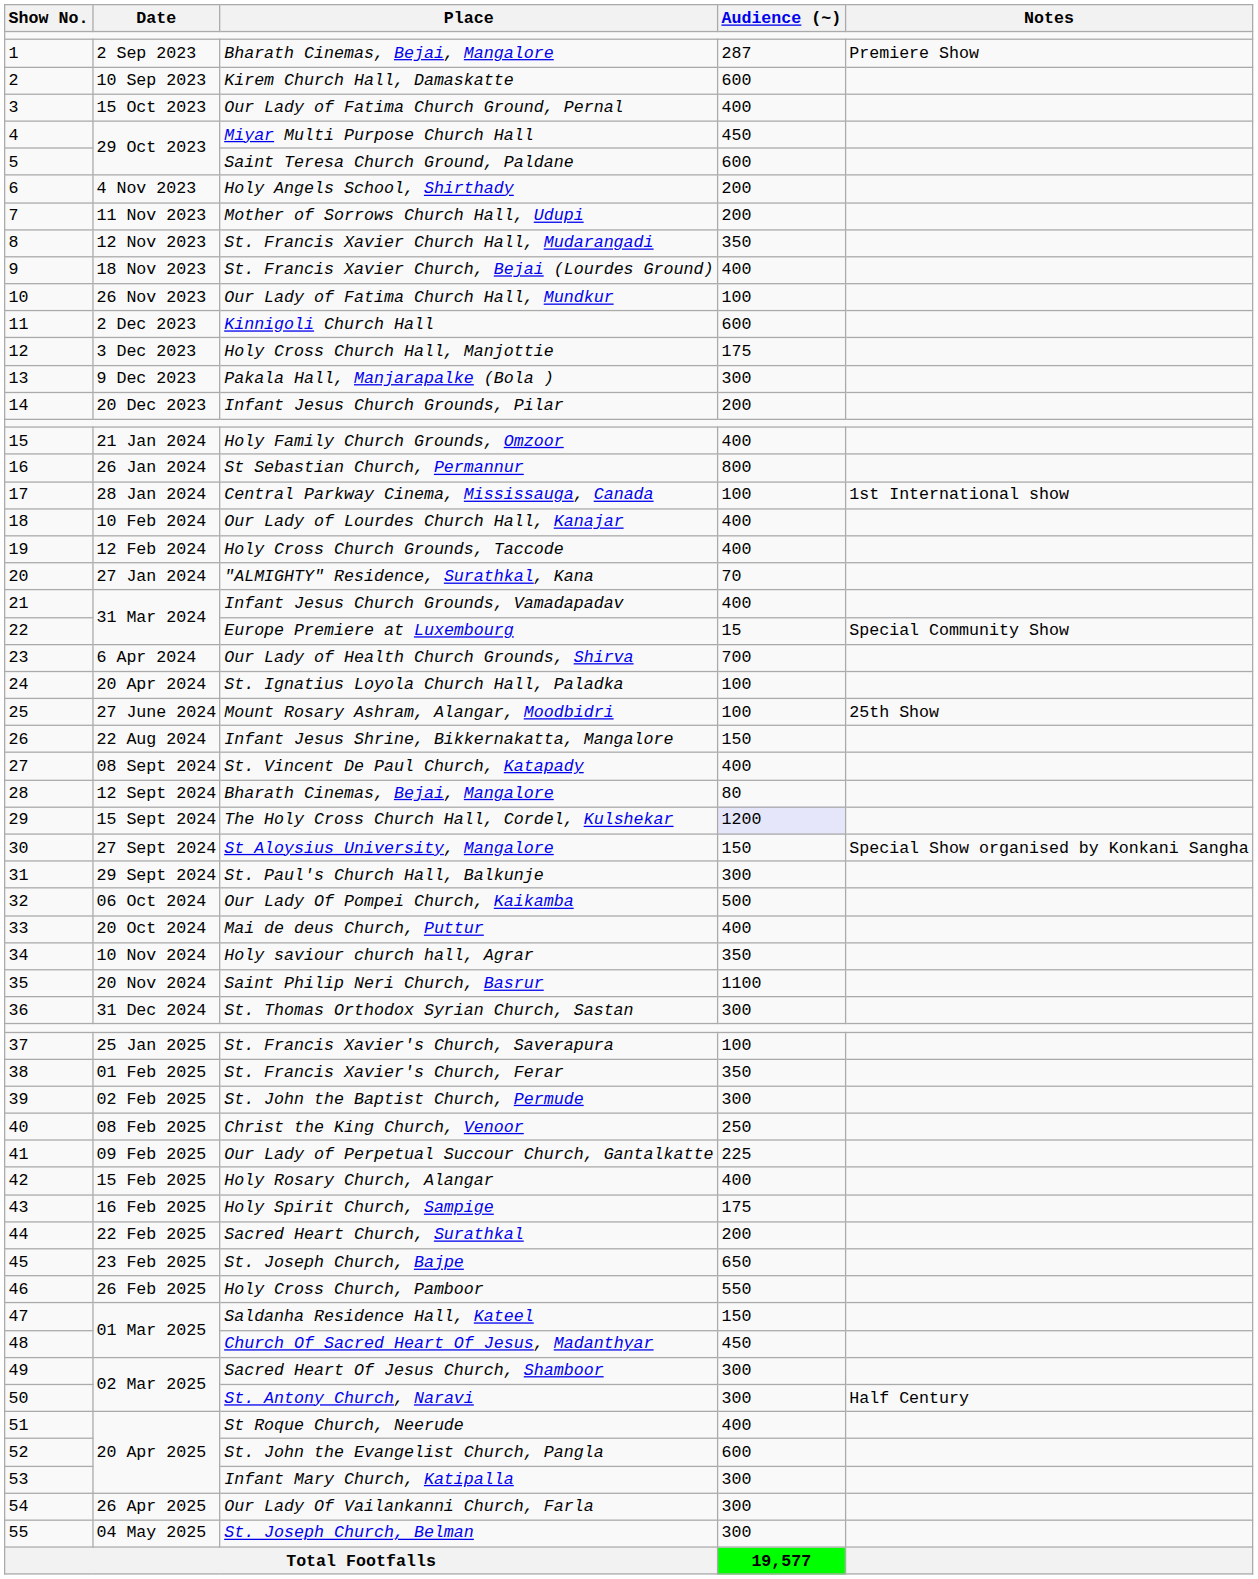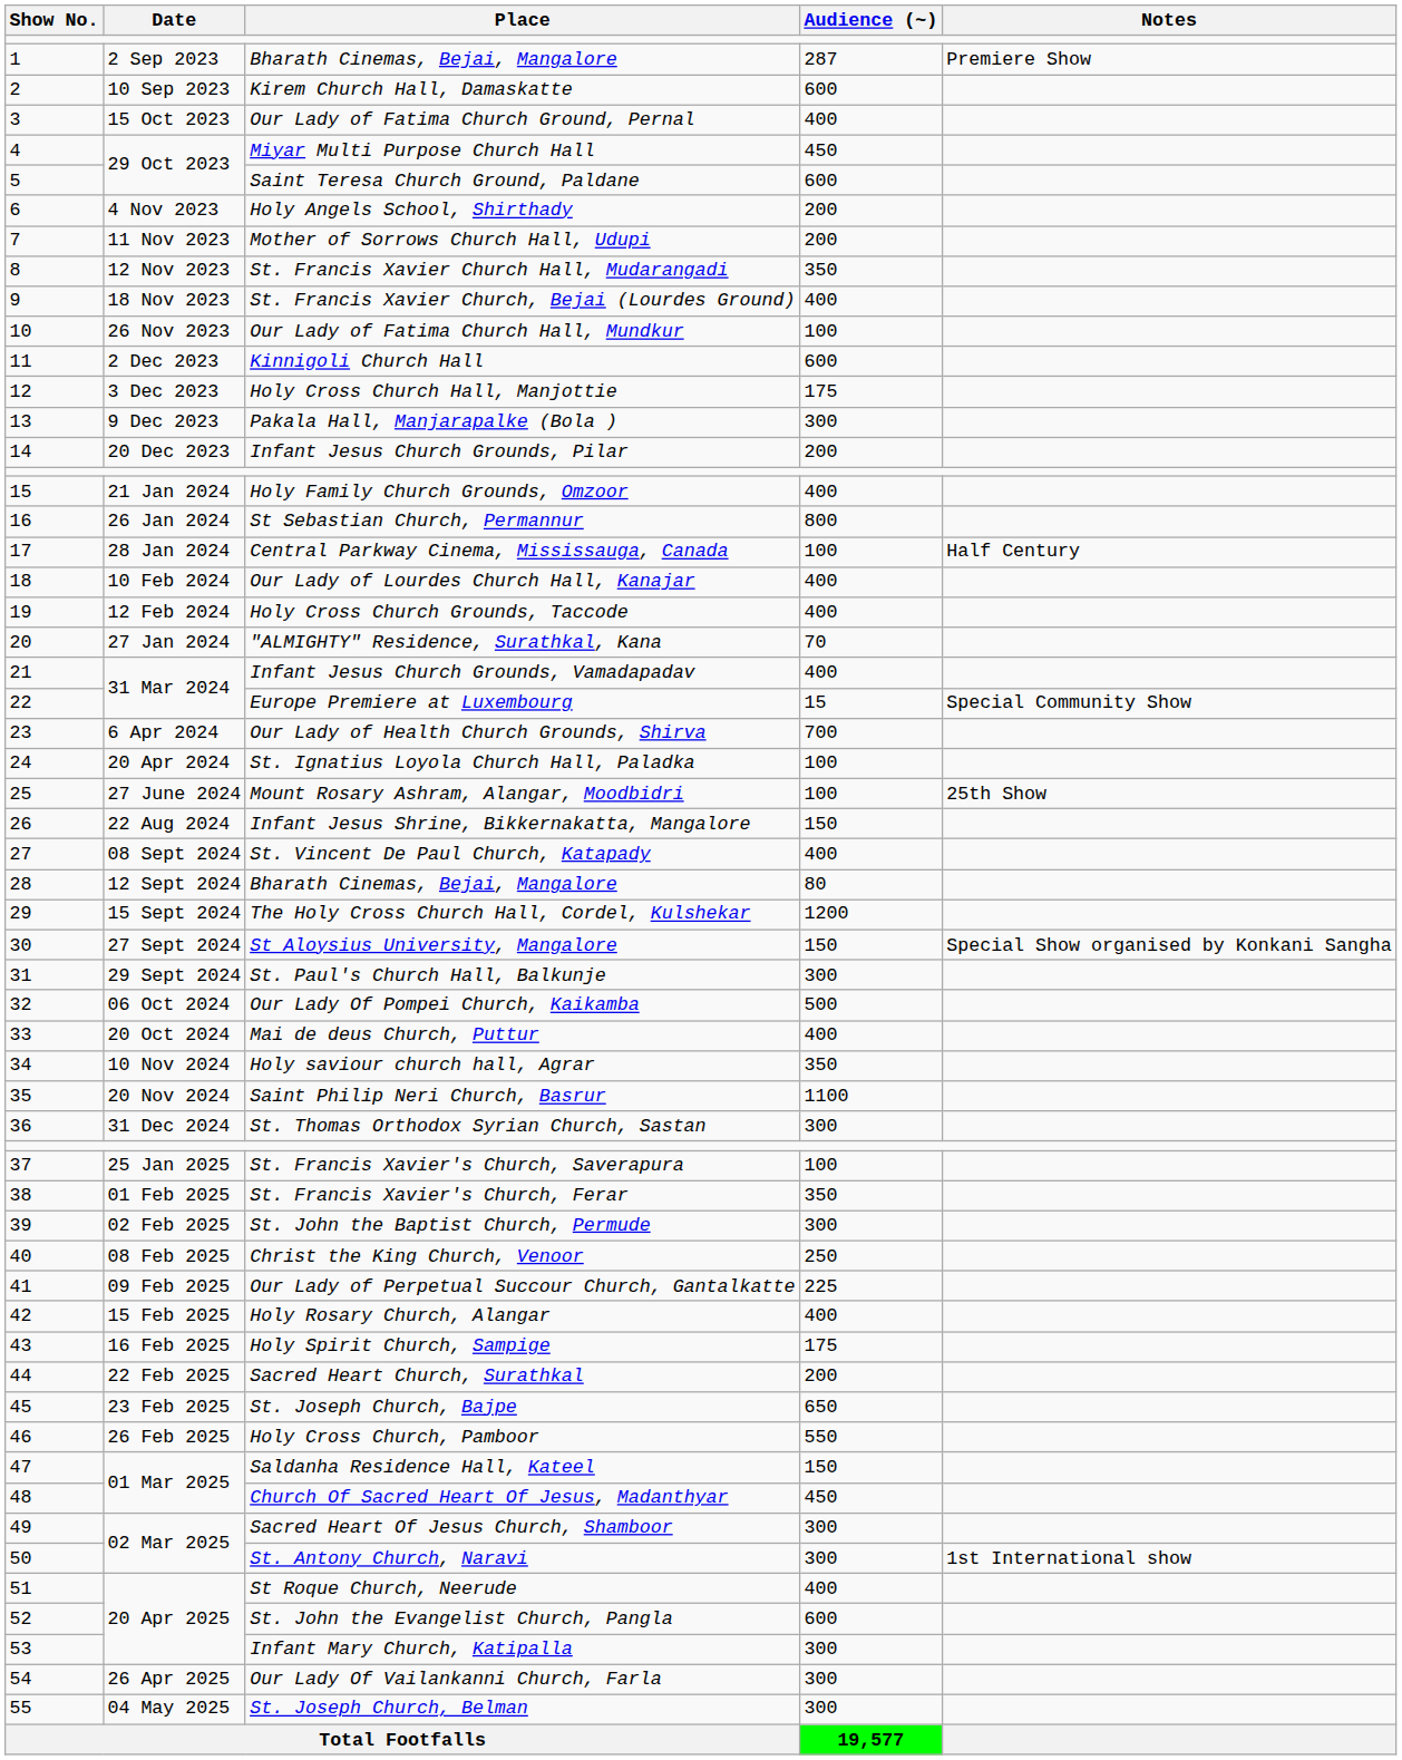 <table class="wikitable">
 <tr>
 <th>Show No.</th>
 <th>Date</th>
 <th>Place</th>
 <th><a href='#'>Audience</a> (~)</th>
 <th>Notes</th>
 </tr>
 <tr>
 <td colspan="5"></td>
 </tr>
 <tr>
 <td>1</td>
 <td>2 Sep 2023</td>
 <td><em>Bharath Cinemas, <a href='#'>Bejai</a>, <a href='#'>Mangalore</a></em></td>
 <td>287</td>
 <td>Premiere Show</td>
 </tr>
 <tr>
 <td>2</td>
 <td>10 Sep 2023</td>
 <td><em>Kirem Church Hall, Damaskatte</em></td>
 <td>600</td>
 <td></td>
 </tr>
 <tr>
 <td>3</td>
 <td>15 Oct 2023</td>
 <td><em>Our Lady of Fatima Church Ground, Pernal</em></td>
 <td>400</td>
 <td></td>
 </tr>
 <tr>
 <td>4</td>
 <td rowspan="2">29 Oct 2023</td>
 <td><em><a href='#'>Miyar</a> Multi Purpose Church Hall</em></td>
 <td>450</td>
 <td></td>
 </tr>
 <tr>
 <td>5</td>
 <td><em>Saint Teresa Church Ground, Paldane</em></td>
 <td>600</td>
 <td></td>
 </tr>
 <tr>
 <td>6</td>
 <td>4 Nov 2023</td>
 <td><em>Holy Angels School, <a href='#'>Shirthady</a></em></td>
 <td>200</td>
 <td></td>
 </tr>
 <tr>
 <td>7</td>
 <td>11 Nov 2023</td>
 <td><em>Mother of Sorrows Church Hall, <a href='#'>Udupi</a></em></td>
 <td>200</td>
 <td></td>
 </tr>
 <tr>
 <td>8</td>
 <td>12 Nov 2023</td>
 <td><em>St. Francis Xavier Church Hall, <a href='#'>Mudarangadi</a></em></td>
 <td>350</td>
 <td></td>
 </tr>
 <tr>
 <td>9</td>
 <td>18 Nov 2023</td>
 <td><em>St. Francis Xavier Church, <a href='#'>Bejai</a> (Lourdes Ground)</em></td>
 <td>400</td>
 <td></td>
 </tr>
 <tr>
 <td>10</td>
 <td>26 Nov 2023</td>
 <td><em>Our Lady of Fatima Church Hall, <a href='#'>Mundkur</a></em></td>
 <td>100</td>
 <td></td>
 </tr>
 <tr>
 <td>11</td>
 <td>2 Dec 2023</td>
 <td><em><a href='#'>Kinnigoli</a> Church Hall</em></td>
 <td>600</td>
 <td></td>
 </tr>
 <tr>
 <td>12</td>
 <td>3 Dec 2023</td>
 <td><em>Holy Cross Church Hall, Manjottie</em></td>
 <td>175</td>
 <td></td>
 </tr>
 <tr>
 <td>13</td>
 <td>9 Dec 2023</td>
 <td><em>Pakala Hall, <a href='#'>Manjarapalke</a> (Bola )</em></td>
 <td>300</td>
 <td></td>
 </tr>
 <tr>
 <td>14</td>
 <td>20 Dec 2023</td>
 <td><em>Infant Jesus Church Grounds, Pilar</em></td>
 <td>200</td>
 <td></td>
 </tr>
 <tr>
 <td colspan="5"></td>
 </tr>
 <tr>
 <td>15</td>
 <td>21 Jan 2024</td>
 <td><em>Holy Family Church Grounds, <a href='#'>Omzoor</a></em></td>
 <td>400</td>
 <td></td>
 </tr>
 <tr>
 <td>16</td>
 <td>26 Jan 2024</td>
 <td><em>St Sebastian Church, <a href='#'>Permannur</a></em></td>
 <td>800</td>
 <td></td>
 </tr>
 <tr>
 <td>17</td>
 <td>28 Jan 2024</td>
 <td><em>Central Parkway Cinema, <a href='#'>Mississauga</a>, <a href='#'>Canada</a></em></td>
 <td>100</td>
-<td>1st International show</td>
+<td>Half Century</td>
 </tr>
 <tr>
 <td>18</td>
 <td>10 Feb 2024</td>
 <td><em>Our Lady of Lourdes Church Hall, <a href='#'>Kanajar</a></em></td>
 <td>400</td>
 <td></td>
 </tr>
 <tr>
 <td>19</td>
 <td>12 Feb 2024</td>
 <td><em>Holy Cross Church Grounds, Taccode</em></td>
 <td>400</td>
 <td></td>
 </tr>
 <tr>
 <td>20</td>
 <td>27 Jan 2024</td>
 <td><em>"ALMIGHTY" Residence, <a href='#'>Surathkal</a>, Kana</em></td>
 <td>70</td>
 <td></td>
 </tr>
 <tr>
 <td>21</td>
 <td rowspan="2">31 Mar 2024</td>
 <td><em>Infant Jesus Church Grounds, Vamadapadav</em></td>
 <td>400</td>
 <td></td>
 </tr>
 <tr>
 <td>22</td>
 <td><em>Europe Premiere at <a href='#'>Luxembourg</a></em></td>
 <td>15</td>
 <td>Special Community Show</td>
 </tr>
 <tr>
 <td>23</td>
 <td>6 Apr 2024</td>
 <td><em>Our Lady of Health Church Grounds, <a href='#'>Shirva</a></em></td>
 <td>700</td>
 <td></td>
 </tr>
 <tr>
 <td>24</td>
 <td>20 Apr 2024</td>
 <td><em>St. Ignatius Loyola Church Hall, Paladka</em></td>
 <td>100</td>
 <td></td>
 </tr>
 <tr>
 <td>25</td>
 <td>27 June 2024</td>
 <td><em>Mount Rosary Ashram, Alangar, <a href='#'>Moodbidri</a></em></td>
 <td>100</td>
 <td>25th Show</td>
 </tr>
 <tr>
 <td>26</td>
 <td>22 Aug 2024</td>
 <td><em>Infant Jesus Shrine, Bikkernakatta, Mangalore</em></td>
 <td>150</td>
 <td></td>
 </tr>
 <tr>
 <td>27</td>
 <td>08 Sept 2024</td>
 <td><em>St. Vincent De Paul Church, <a href='#'>Katapady</a></em></td>
 <td>400</td>
 <td></td>
 </tr>
 <tr>
 <td>28</td>
 <td>12 Sept 2024</td>
 <td><em>Bharath Cinemas, <a href='#'>Bejai</a>, <a href='#'>Mangalore</a></em></td>
 <td>80</td>
 <td></td>
 </tr>
 <tr>
 <td>29</td>
 <td>15 Sept 2024</td>
 <td><em>The Holy Cross Church Hall, Cordel, <a href='#'>Kulshekar</a></em></td>
-<td style="background: lavender;">1200</td>
+<td>1200</td>
 <td></td>
 </tr>
 <tr>
 <td>30</td>
 <td>27 Sept 2024</td>
 <td><em><a href='#'>St Aloysius University</a>, <a href='#'>Mangalore</a></em></td>
 <td>150</td>
 <td>Special Show organised by Konkani Sangha</td>
 </tr>
 <tr>
 <td>31</td>
 <td>29 Sept 2024</td>
 <td><em>St. Paul's Church Hall, Balkunje</em></td>
 <td>300</td>
 <td></td>
 </tr>
 <tr>
 <td>32</td>
 <td>06 Oct 2024</td>
 <td><em>Our Lady Of Pompei Church, <a href='#'>Kaikamba</a></em></td>
 <td>500</td>
 <td></td>
 </tr>
 <tr>
 <td>33</td>
 <td>20 Oct 2024</td>
 <td><em>Mai de deus Church, <a href='#'>Puttur</a></em></td>
 <td>400</td>
 <td></td>
 </tr>
 <tr>
 <td>34</td>
 <td>10 Nov 2024</td>
 <td><em>Holy saviour church hall, Agrar</em></td>
 <td>350</td>
 <td></td>
 </tr>
 <tr>
 <td>35</td>
 <td>20 Nov 2024</td>
 <td><em>Saint Philip Neri Church, <a href='#'>Basrur</a></em></td>
 <td>1100</td>
 <td></td>
 </tr>
 <tr>
 <td>36</td>
 <td>31 Dec 2024</td>
 <td><em>St. Thomas Orthodox Syrian Church, Sastan</em></td>
 <td>300</td>
 <td></td>
 </tr>
 <tr>
 <td colspan="5"></td>
 </tr>
 <tr>
 <td>37</td>
 <td>25 Jan 2025</td>
 <td><em>St. Francis Xavier's Church, Saverapura</em></td>
 <td>100</td>
 <td></td>
 </tr>
 <tr>
 <td>38</td>
 <td>01 Feb 2025</td>
 <td><em>St. Francis Xavier's Church, Ferar</em></td>
 <td>350</td>
 <td></td>
 </tr>
 <tr>
 <td>39</td>
 <td>02 Feb 2025</td>
 <td><em>St. John the Baptist Church, <a href='#'>Permude</a></em></td>
 <td>300</td>
 <td></td>
 </tr>
 <tr>
 <td>40</td>
 <td>08 Feb 2025</td>
 <td><em>Christ the King Church, <a href='#'>Venoor</a></em></td>
 <td>250</td>
 <td></td>
 </tr>
 <tr>
 <td>41</td>
 <td>09 Feb 2025</td>
 <td><em>Our Lady of Perpetual Succour Church, Gantalkatte</em></td>
 <td>225</td>
 <td></td>
 </tr>
 <tr>
 <td>42</td>
 <td>15 Feb 2025</td>
 <td><em>Holy Rosary Church, Alangar</em></td>
 <td>400</td>
 <td></td>
 </tr>
 <tr>
 <td>43</td>
 <td>16 Feb 2025</td>
 <td><em>Holy Spirit Church, <a href='#'>Sampige</a></em></td>
 <td>175</td>
 <td></td>
 </tr>
 <tr>
 <td>44</td>
 <td>22 Feb 2025</td>
 <td><em>Sacred Heart Church, <a href='#'>Surathkal</a></em></td>
 <td>200</td>
 <td></td>
 </tr>
 <tr>
 <td>45</td>
 <td>23 Feb 2025</td>
 <td><em>St. Joseph Church, <a href='#'>Bajpe</a></em></td>
 <td>650</td>
 <td></td>
 </tr>
 <tr>
 <td>46</td>
 <td>26 Feb 2025</td>
 <td><em>Holy Cross Church, Pamboor</em></td>
 <td>550</td>
 <td></td>
 </tr>
 <tr>
 <td>47</td>
 <td rowspan="2">01 Mar 2025</td>
 <td><em>Saldanha Residence Hall, <a href='#'>Kateel</a></em></td>
 <td>150</td>
 <td></td>
 </tr>
 <tr>
 <td>48</td>
 <td><em><a href='#'>Church Of Sacred Heart Of Jesus</a>, <a href='#'>Madanthyar</a></em></td>
 <td>450</td>
 <td></td>
 </tr>
 <tr>
 <td>49</td>
 <td rowspan="2">02 Mar 2025</td>
 <td><em>Sacred Heart Of Jesus Church, <a href='#'>Shamboor</a></em></td>
 <td>300</td>
 <td></td>
 </tr>
 <tr>
 <td>50</td>
 <td><em><a href='#'>St. Antony Church</a>, <a href='#'>Naravi</a></em></td>
 <td>300</td>
-<td>Half Century</td>
+<td>1st International show</td>
 </tr>
 <tr>
 <td>51</td>
 <td rowspan="3">20 Apr 2025</td>
 <td><em>St Roque Church, Neerude</em></td>
 <td>400</td>
 <td></td>
 </tr>
 <tr>
 <td>52</td>
 <td><em>St. John the Evangelist Church, Pangla</em></td>
 <td>600</td>
 <td></td>
 </tr>
 <tr>
 <td>53</td>
 <td><em>Infant Mary Church, <a href='#'>Katipalla</a></em></td>
 <td>300</td>
 <td></td>
 </tr>
 <tr>
 <td>54</td>
 <td>26 Apr 2025</td>
 <td><em>Our Lady Of Vailankanni Church, Farla</em></td>
 <td>300</td>
 <td></td>
 </tr>
 <tr>
 <td>55</td>
 <td>04 May 2025</td>
 <td><em><a href='#'>St. Joseph Church, Belman</a></em></td>
 <td>300</td>
 <td></td>
 </tr>
 <tr>
 <th colspan="3">Total Footfalls</th>
 <th style="background:#00FF00">19,577</th>
 <th></th>
 </tr>
 </table>
